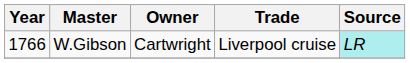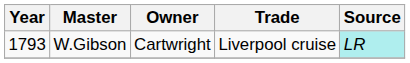 <table class=" wikitable">
 <tr>
 <th>Year</th>
 <th>Master</th>
 <th>Owner</th>
 <th>Trade</th>
 <th>Source</th>
 </tr>
 <tr>
-<td>1766</td>
+<td>1793</td>
 <td>W.Gibson</td>
 <td>Cartwright</td>
 <td>Liverpool cruise</td>
 <td style="background: paleturquoise;"><em>LR</em></td>
 </tr>
 <tr>
 </tr>
 </table>
